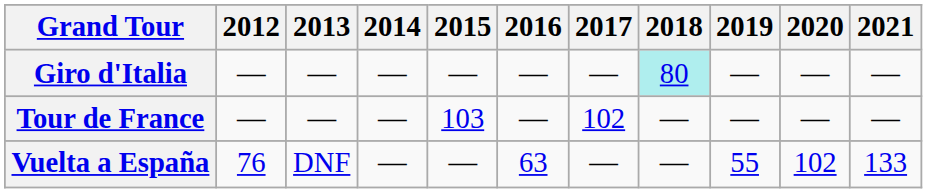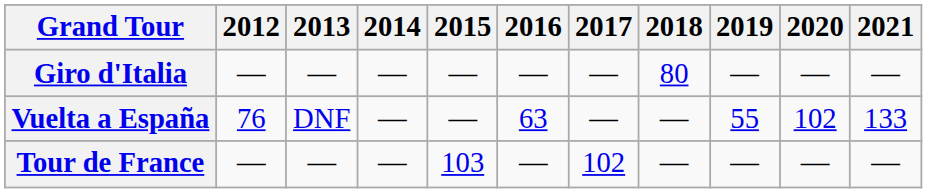 <table class="wikitable plainrowheaders">
 <tr>
 <th scope="col"><a href='#'>Grand Tour</a></th>
 <th scope="col">2012</th>
 <th scope="col">2013</th>
 <th scope="col">2014</th>
 <th scope="col">2015</th>
 <th scope="col">2016</th>
 <th scope="col">2017</th>
 <th scope="col">2018</th>
 <th scope="col">2019</th>
 <th scope="col">2020</th>
 <th scope="col">2021</th>
 </tr>
 <tr style="text-align:center;">
 <th scope="row"> <a href='#'>Giro d'Italia</a></th>
 <td>—</td>
 <td>—</td>
 <td>—</td>
 <td>—</td>
 <td>—</td>
 <td>—</td>
-<td style="background: paleturquoise;"><a href='#'>80</a></td>
-<td>—</td>
-<td>—</td>
-<td>—</td>
-</tr>
-<tr style="text-align:center;">
-<th scope="row"> <a href='#'>Tour de France</a></th>
-<td>—</td>
-<td>—</td>
-<td>—</td>
-<td><a href='#'>103</a></td>
-<td>—</td>
-<td><a href='#'>102</a></td>
-<td>—</td>
+<td><a href='#'>80</a></td>
 <td>—</td>
 <td>—</td>
 <td>—</td>
 </tr>
 <tr style="text-align:center;">
 <th scope="row"> <a href='#'>Vuelta a España</a></th>
 <td><a href='#'>76</a></td>
 <td><a href='#'>DNF</a></td>
 <td>—</td>
 <td>—</td>
 <td><a href='#'>63</a></td>
 <td>—</td>
 <td>—</td>
 <td><a href='#'>55</a></td>
 <td><a href='#'>102</a></td>
 <td><a href='#'>133</a></td>
 </tr>
+<tr style="text-align:center;">
+<th scope="row"> <a href='#'>Tour de France</a></th>
+<td>—</td>
+<td>—</td>
+<td>—</td>
+<td><a href='#'>103</a></td>
+<td>—</td>
+<td><a href='#'>102</a></td>
+<td>—</td>
+<td>—</td>
+<td>—</td>
+<td>—</td>
+</tr>
 </table>
